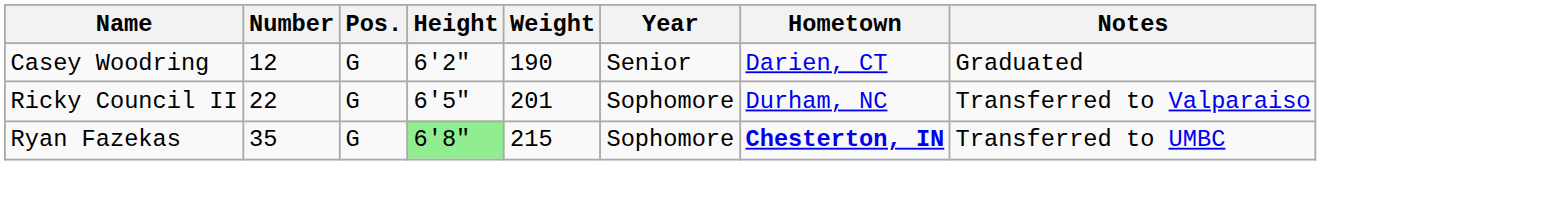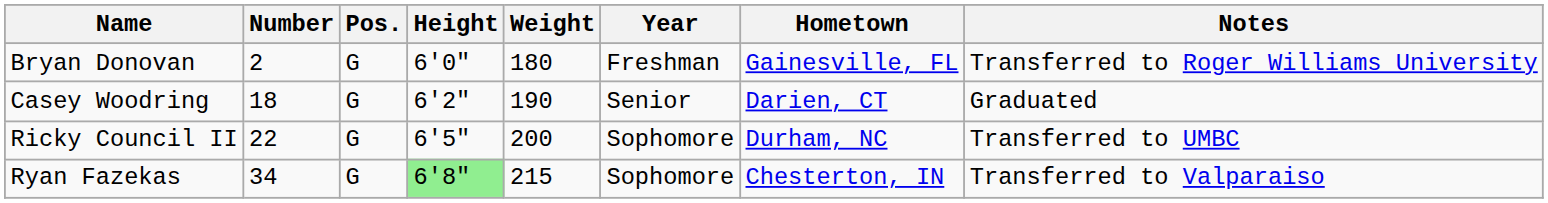 <table class="wikitable sortable" border="1">
 <tr>
 <th>Name</th>
 <th>Number</th>
 <th>Pos.</th>
 <th>Height</th>
 <th>Weight</th>
 <th>Year</th>
 <th>Hometown</th>
 <th class="unsortable">Notes</th>
 </tr>
 <tr>
+<td>Bryan Donovan</td>
+<td>2</td>
+<td>G</td>
+<td>6'0"</td>
+<td>180</td>
+<td>Freshman</td>
+<td><a href='#'>Gainesville, FL</a></td>
+<td>Transferred to <a href='#'>Roger Williams University</a></td>
+</tr>
+<tr>
 <td>Casey Woodring</td>
-<td>12</td>
+<td>18</td>
 <td>G</td>
 <td>6'2"</td>
 <td>190</td>
 <td>Senior</td>
 <td><a href='#'>Darien, CT</a></td>
 <td>Graduated</td>
 </tr>
 <tr>
 <td>Ricky Council II</td>
 <td>22</td>
 <td>G</td>
 <td>6'5"</td>
-<td>201</td>
+<td>200</td>
 <td>Sophomore</td>
 <td><a href='#'>Durham, NC</a></td>
-<td>Transferred to <a href='#'>Valparaiso</a></td>
+<td>Transferred to <a href='#'>UMBC</a></td>
 </tr>
 <tr>
 <td>Ryan Fazekas</td>
-<td>35</td>
+<td>34</td>
 <td>G</td>
 <td style="background: lightgreen;">6'8"</td>
 <td>215</td>
 <td>Sophomore</td>
-<td><strong><a href='#'>Chesterton, IN</a></strong></td>
-<td>Transferred to <a href='#'>UMBC</a></td>
+<td><a href='#'>Chesterton, IN</a></td>
+<td>Transferred to <a href='#'>Valparaiso</a></td>
 </tr>
 </table>
